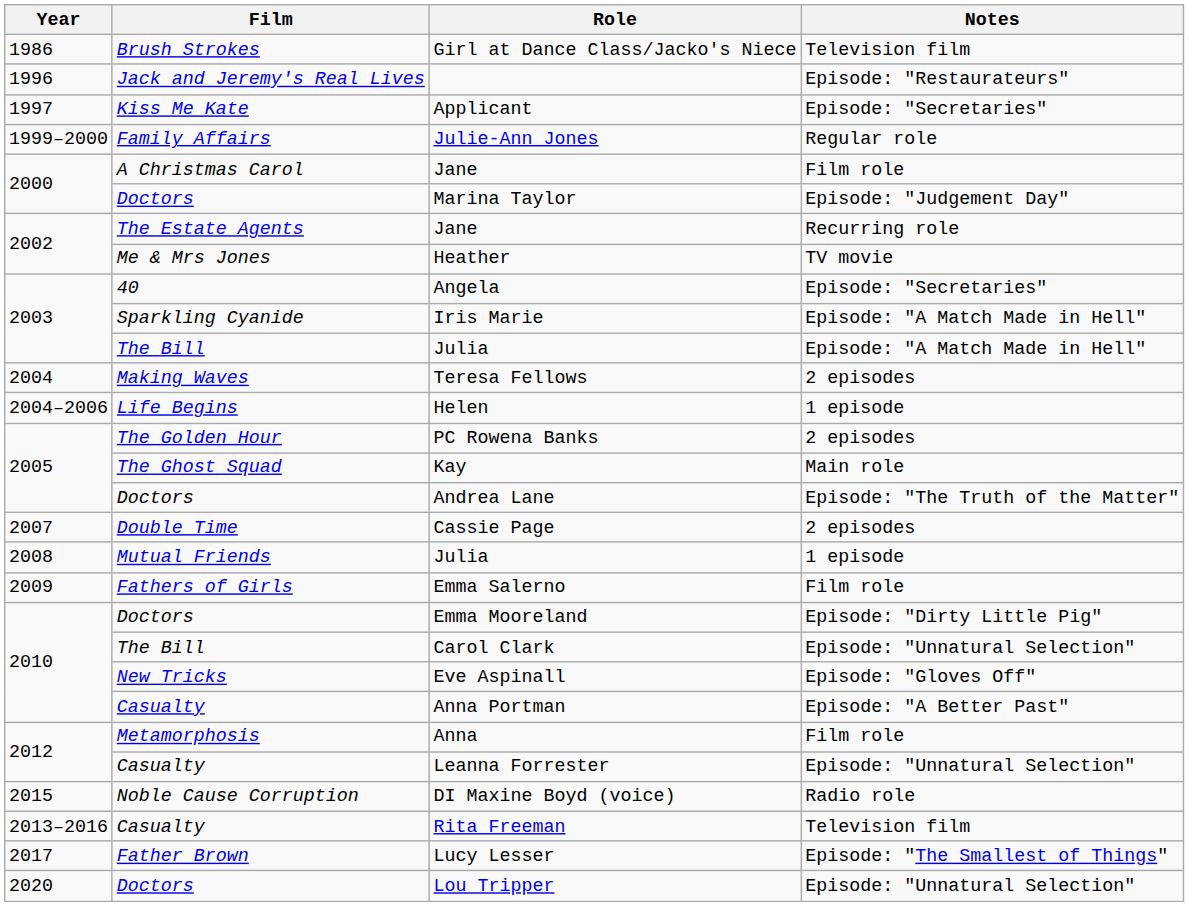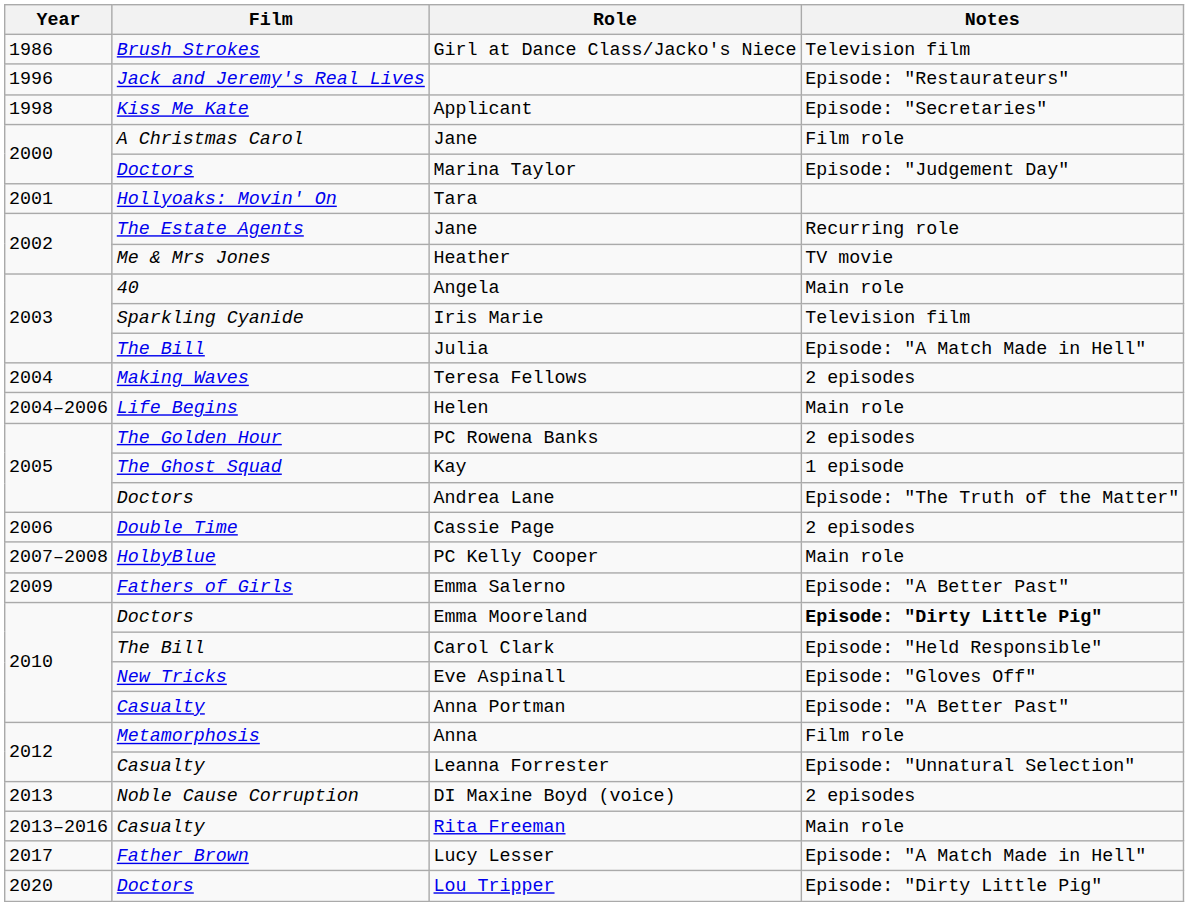 <table class="wikitable">
 <tr>
 <th>Year</th>
 <th>Film</th>
 <th>Role</th>
 <th>Notes</th>
 </tr>
 <tr>
 <td>1986</td>
 <td><em><a href='#'>Brush Strokes</a></em></td>
 <td>Girl at Dance Class/Jacko's Niece</td>
 <td>Television film</td>
 </tr>
 <tr>
 <td>1996</td>
 <td><em><a href='#'>Jack and Jeremy's Real Lives</a></em></td>
 <td></td>
 <td>Episode: "Restaurateurs"</td>
 </tr>
 <tr>
-<td>1997</td>
+<td>1998</td>
 <td><em><a href='#'>Kiss Me Kate</a></em></td>
 <td>Applicant</td>
 <td>Episode: "Secretaries"</td>
-</tr>
-<tr>
-<td>1999–2000</td>
-<td><em><a href='#'>Family Affairs</a></em></td>
-<td><a href='#'>Julie-Ann Jones</a></td>
-<td>Regular role</td>
 </tr>
 <tr>
 <td rowspan=2>2000</td>
 <td><em>A Christmas Carol</em></td>
 <td>Jane</td>
 <td>Film role</td>
 </tr>
 <tr>
 <td><em><a href='#'>Doctors</a></em></td>
 <td>Marina Taylor</td>
 <td>Episode: "Judgement Day"</td>
+</tr>
+<tr>
+<td>2001</td>
+<td><em><a href='#'>Hollyoaks: Movin' On</a></em></td>
+<td>Tara</td>
+<td></td>
 </tr>
 <tr>
 <td rowspan=2>2002</td>
 <td><em><a href='#'>The Estate Agents</a></em></td>
 <td>Jane</td>
 <td>Recurring role</td>
 </tr>
 <tr>
 <td><em>Me & Mrs Jones</em></td>
 <td>Heather</td>
 <td>TV movie</td>
 </tr>
 <tr>
 <td rowspan=3>2003</td>
 <td><em>40</em></td>
 <td>Angela</td>
-<td>Episode: "Secretaries"</td>
+<td>Main role</td>
 </tr>
 <tr>
 <td><em>Sparkling Cyanide</em></td>
 <td>Iris Marie</td>
-<td>Episode: "A Match Made in Hell"</td>
+<td>Television film</td>
 </tr>
 <tr>
 <td><em><a href='#'>The Bill</a></em></td>
 <td>Julia</td>
 <td>Episode: "A Match Made in Hell"</td>
 </tr>
 <tr>
 <td>2004</td>
 <td><em><a href='#'>Making Waves</a></em></td>
 <td>Teresa Fellows</td>
 <td>2 episodes</td>
 </tr>
 <tr>
 <td>2004–2006</td>
 <td><em><a href='#'>Life Begins</a></em></td>
 <td>Helen</td>
-<td>1 episode</td>
+<td>Main role</td>
 </tr>
 <tr>
 <td rowspan=3>2005</td>
 <td><em><a href='#'>The Golden Hour</a></em></td>
 <td>PC Rowena Banks</td>
 <td>2 episodes</td>
 </tr>
 <tr>
 <td><em><a href='#'>The Ghost Squad</a></em></td>
 <td>Kay</td>
-<td>Main role</td>
+<td>1 episode</td>
 </tr>
 <tr>
 <td><em>Doctors</em></td>
 <td>Andrea Lane</td>
 <td>Episode: "The Truth of the Matter"</td>
 </tr>
 <tr>
-<td>2007</td>
+<td>2006</td>
 <td><em><a href='#'>Double Time</a></em></td>
 <td>Cassie Page</td>
 <td>2 episodes</td>
 </tr>
 <tr>
-<td>2008</td>
-<td><em><a href='#'>Mutual Friends</a></em></td>
-<td>Julia</td>
-<td>1 episode</td>
+<td>2007–2008</td>
+<td><em><a href='#'>HolbyBlue</a></em></td>
+<td>PC Kelly Cooper</td>
+<td>Main role</td>
 </tr>
 <tr>
 <td>2009</td>
 <td><em><a href='#'>Fathers of Girls</a></em></td>
 <td>Emma Salerno</td>
-<td>Film role</td>
+<td>Episode: "A Better Past"</td>
 </tr>
 <tr>
 <td rowspan=4>2010</td>
 <td><em>Doctors</em></td>
 <td>Emma Mooreland</td>
-<td>Episode: "Dirty Little Pig"</td>
+<td><strong>Episode: "Dirty Little Pig"</strong></td>
 </tr>
 <tr>
 <td><em>The Bill</em></td>
 <td>Carol Clark</td>
-<td>Episode: "Unnatural Selection"</td>
+<td>Episode: "Held Responsible"</td>
 </tr>
 <tr>
 <td><em><a href='#'>New Tricks</a></em></td>
 <td>Eve Aspinall</td>
 <td>Episode: "Gloves Off"</td>
 </tr>
 <tr>
 <td><em><a href='#'>Casualty</a></em></td>
 <td>Anna Portman</td>
 <td>Episode: "A Better Past"</td>
 </tr>
 <tr>
 <td rowspan=2>2012</td>
 <td><em><a href='#'>Metamorphosis</a></em></td>
 <td>Anna</td>
 <td>Film role</td>
 </tr>
 <tr>
 <td><em>Casualty</em></td>
 <td>Leanna Forrester</td>
 <td>Episode: "Unnatural Selection"</td>
 </tr>
 <tr>
-<td>2015</td>
+<td>2013</td>
 <td><em>Noble Cause Corruption</em></td>
 <td>DI Maxine Boyd (voice)</td>
-<td>Radio role</td>
+<td>2 episodes</td>
 </tr>
 <tr>
 <td>2013–2016</td>
 <td><em>Casualty</em></td>
 <td><a href='#'>Rita Freeman</a></td>
-<td>Television film</td>
+<td>Main role</td>
 </tr>
 <tr>
 <td>2017</td>
 <td><em><a href='#'>Father Brown</a></em></td>
 <td>Lucy Lesser</td>
-<td>Episode: "<a href='#'>The Smallest of Things</a>"</td>
+<td>Episode: "A Match Made in Hell"</td>
 </tr>
 <tr>
 <td>2020</td>
 <td><em><a href='#'>Doctors</a></em></td>
 <td><a href='#'>Lou Tripper</a></td>
-<td>Episode: "Unnatural Selection"</td>
+<td>Episode: "Dirty Little Pig"</td>
 </tr>
 </table>
